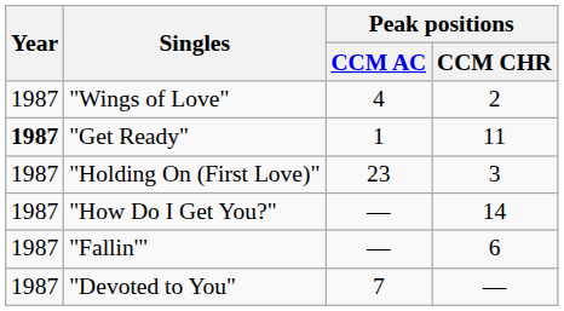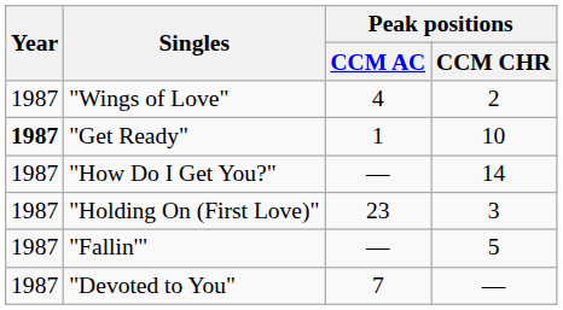 <table class="wikitable">
 <tr>
 <th rowspan="2">Year</th>
 <th rowspan="2">Singles</th>
 <th colspan="2">Peak positions</th>
 </tr>
 <tr>
 <th><a href='#'>CCM AC</a></th>
 <th>CCM CHR</th>
 </tr>
 <tr>
 <td>1987</td>
 <td>"Wings of Love"</td>
 <td align="center">4</td>
 <td align="center">2</td>
 </tr>
 <tr>
 <td><strong>1987</strong></td>
 <td>"Get Ready"</td>
 <td align="center">1</td>
-<td align="center">11</td>
+<td align="center">10</td>
+</tr>
+<tr>
+<td>1987</td>
+<td>"How Do I Get You?"</td>
+<td align="center">—</td>
+<td align="center">14</td>
 </tr>
 <tr>
 <td>1987</td>
 <td>"Holding On (First Love)"</td>
 <td align="center">23</td>
 <td align="center">3</td>
 </tr>
 <tr>
 <td>1987</td>
-<td>"How Do I Get You?"</td>
-<td align="center">—</td>
-<td align="center">14</td>
-</tr>
-<tr>
-<td>1987</td>
 <td>"Fallin'"</td>
 <td align="center">—</td>
-<td align="center">6</td>
+<td align="center">5</td>
 </tr>
 <tr>
 <td>1987</td>
 <td>"Devoted to You"</td>
 <td align="center">7</td>
 <td align="center">—</td>
 </tr>
 </table>
